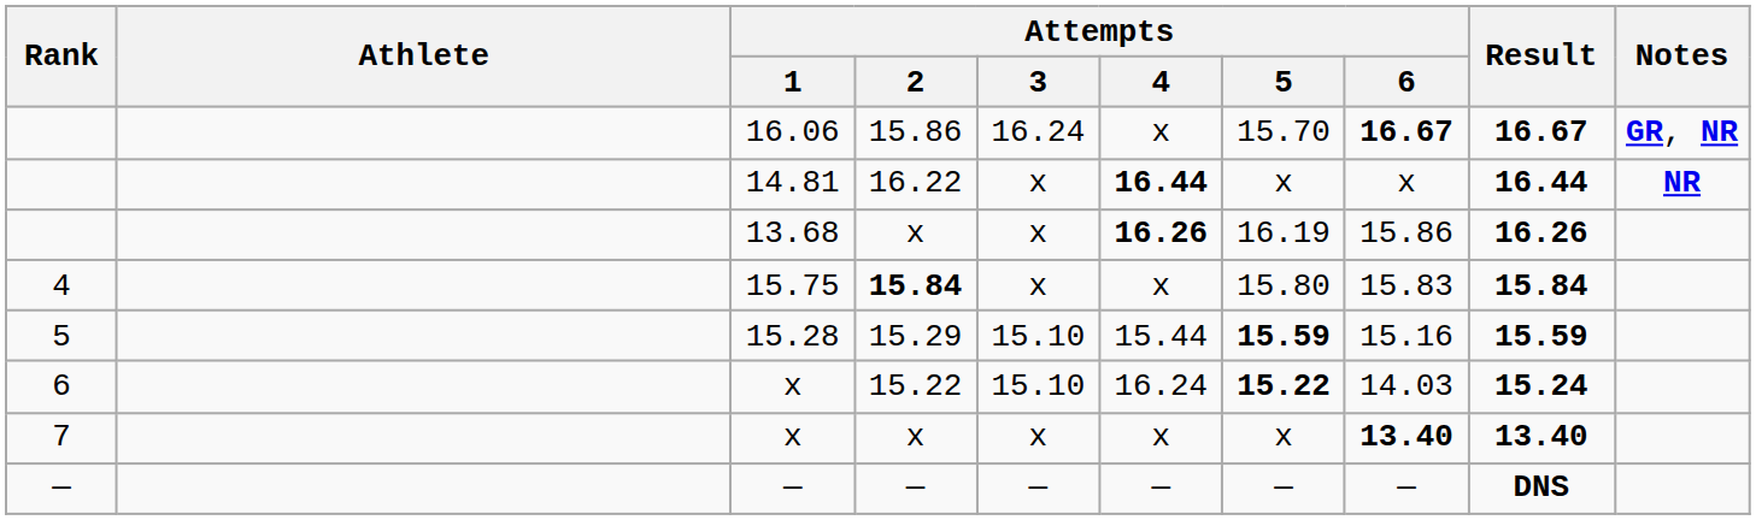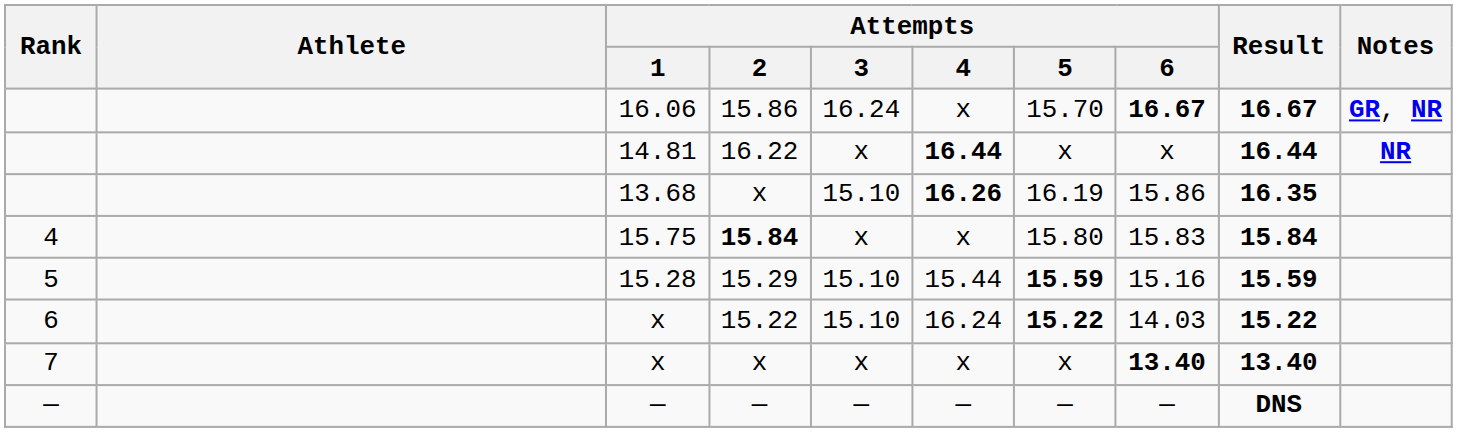 <table class="wikitable" style="text-align:center">
 <tr>
 <th rowspan=2 width=40>Rank</th>
 <th rowspan=2 width=250>Athlete</th>
 <th colspan=6>Attempts</th>
 <th rowspan=2 width=55>Result</th>
 <th rowspan=2 width=50>Notes</th>
 </tr>
 <tr>
 <th width=45>1</th>
 <th width=45>2</th>
 <th width=45>3</th>
 <th width=45>4</th>
 <th width=45>5</th>
 <th width=45>6</th>
 </tr>
 <tr>
 <td></td>
 <td align=left></td>
 <td>16.06</td>
 <td>15.86</td>
 <td>16.24</td>
 <td>x</td>
 <td>15.70</td>
 <td><strong>16.67</strong></td>
 <td><strong>16.67</strong></td>
 <td><strong><a href='#'>GR</a></strong>, <strong><a href='#'>NR</a></strong></td>
 </tr>
 <tr>
 <td></td>
 <td align=left></td>
 <td>14.81</td>
 <td>16.22</td>
 <td>x</td>
 <td><strong>16.44</strong></td>
 <td>x</td>
 <td>x</td>
 <td><strong>16.44</strong></td>
 <td><strong><a href='#'>NR</a></strong></td>
 </tr>
 <tr>
 <td></td>
 <td align=left></td>
 <td>13.68</td>
 <td>x</td>
-<td>x</td>
+<td>15.10</td>
 <td><strong>16.26</strong></td>
 <td>16.19</td>
 <td>15.86</td>
-<td><strong>16.26</strong></td>
+<td><strong>16.35</strong></td>
 <td></td>
 </tr>
 <tr>
 <td>4</td>
 <td align=left></td>
 <td>15.75</td>
 <td><strong>15.84</strong></td>
 <td>x</td>
 <td>x</td>
 <td>15.80</td>
 <td>15.83</td>
 <td><strong>15.84</strong></td>
 <td></td>
 </tr>
 <tr>
 <td>5</td>
 <td align=left></td>
 <td>15.28</td>
 <td>15.29</td>
 <td>15.10</td>
 <td>15.44</td>
 <td><strong>15.59</strong></td>
 <td>15.16</td>
 <td><strong>15.59</strong></td>
 <td></td>
 </tr>
 <tr>
 <td>6</td>
 <td align=left></td>
 <td>x</td>
 <td>15.22</td>
 <td>15.10</td>
 <td>16.24</td>
 <td><strong>15.22</strong></td>
 <td>14.03</td>
-<td><strong>15.24</strong></td>
+<td><strong>15.22</strong></td>
 <td></td>
 </tr>
 <tr>
 <td>7</td>
 <td align=left></td>
 <td>x</td>
 <td>x</td>
 <td>x</td>
 <td>x</td>
 <td>x</td>
 <td><strong>13.40</strong></td>
 <td><strong>13.40</strong></td>
 <td></td>
 </tr>
 <tr>
 <td>—</td>
 <td align=left></td>
 <td>—</td>
 <td>—</td>
 <td>—</td>
 <td>—</td>
 <td>—</td>
 <td>—</td>
 <td><strong>DNS</strong></td>
 <td></td>
 </tr>
 </table>
